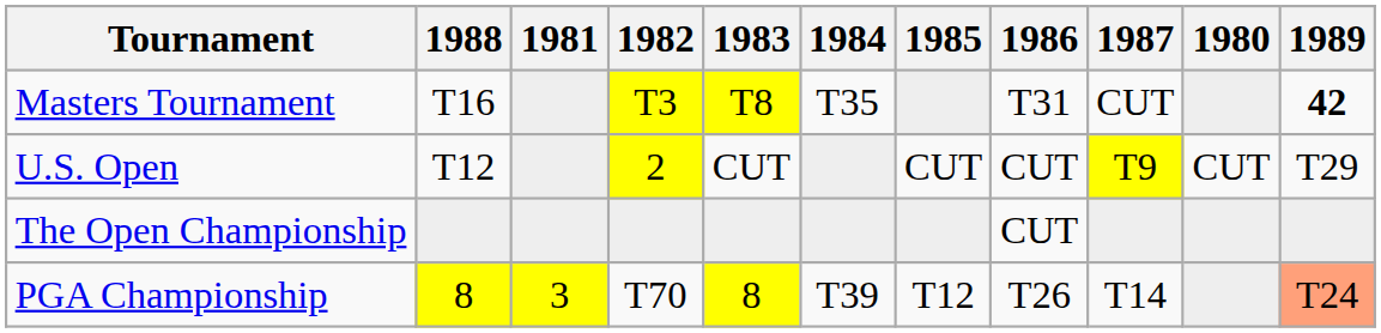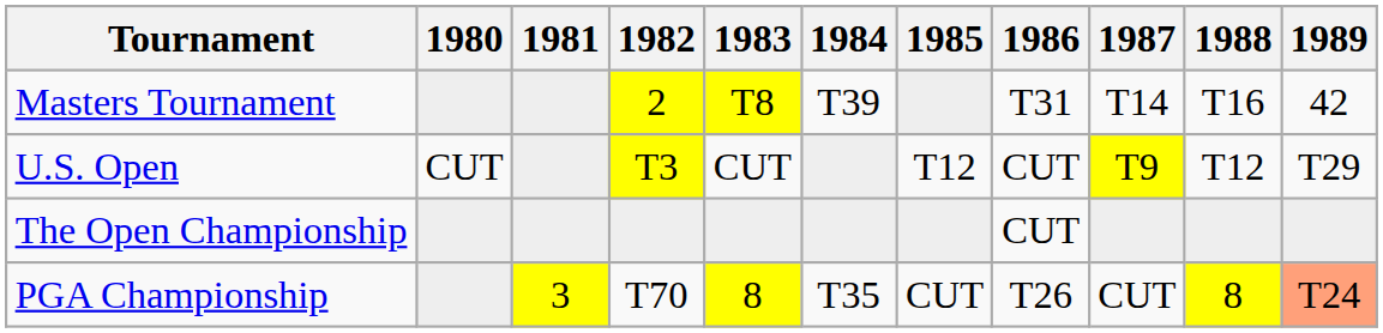 <table class="wikitable" style="font-size:95%;text-align:center;">
 <tr>
 <th>Tournament</th>
-<th>1988</th>
+<th>1980</th>
 <th>1981</th>
 <th>1982</th>
 <th>1983</th>
 <th>1984</th>
 <th>1985</th>
 <th>1986</th>
 <th>1987</th>
-<th>1980</th>
+<th>1988</th>
 <th>1989</th>
 </tr>
 <tr>
 <td align=left><a href='#'>Masters Tournament</a></td>
-<td>T16</td>
 <td style="background:#eeeeee;"></td>
-<td style="background:yellow;">T3</td>
+<td style="background:#eeeeee;"></td>
+<td style="background:yellow;">2</td>
 <td style="background:yellow;">T8</td>
-<td>T35</td>
+<td>T39</td>
 <td style="background:#eeeeee;"></td>
 <td>T31</td>
-<td>CUT</td>
-<td style="background:#eeeeee;"></td>
-<td><strong>42</strong></td>
+<td>T14</td>
+<td>T16</td>
+<td>42</td>
 </tr>
 <tr>
 <td align=left><a href='#'>U.S. Open</a></td>
-<td>T12</td>
-<td style="background:#eeeeee;"></td>
-<td style="background:yellow;">2</td>
 <td>CUT</td>
 <td style="background:#eeeeee;"></td>
+<td style="background:yellow;">T3</td>
 <td>CUT</td>
+<td style="background:#eeeeee;"></td>
+<td>T12</td>
 <td>CUT</td>
 <td style="background:yellow;">T9</td>
-<td>CUT</td>
+<td>T12</td>
 <td>T29</td>
 </tr>
 <tr>
 <td align=left><a href='#'>The Open Championship</a></td>
 <td style="background:#eeeeee;"></td>
 <td style="background:#eeeeee;"></td>
 <td style="background:#eeeeee;"></td>
 <td style="background:#eeeeee;"></td>
 <td style="background:#eeeeee;"></td>
 <td style="background:#eeeeee;"></td>
 <td>CUT</td>
 <td style="background:#eeeeee;"></td>
 <td style="background:#eeeeee;"></td>
 <td style="background:#eeeeee;"></td>
 </tr>
 <tr>
 <td align=left><a href='#'>PGA Championship</a></td>
-<td style="background:yellow;">8</td>
+<td style="background:#eeeeee;"></td>
 <td style="background:yellow;">3</td>
 <td>T70</td>
 <td style="background:yellow;">8</td>
-<td>T39</td>
-<td>T12</td>
+<td>T35</td>
+<td>CUT</td>
 <td>T26</td>
-<td>T14</td>
-<td style="background:#eeeeee;"></td>
+<td>CUT</td>
+<td style="background:yellow;">8</td>
 <td style="background: lightsalmon;">T24</td>
 </tr>
 </table>
